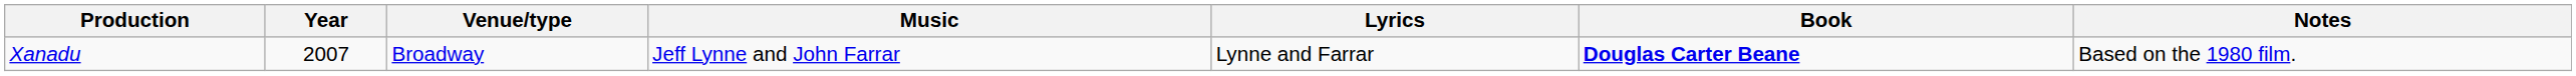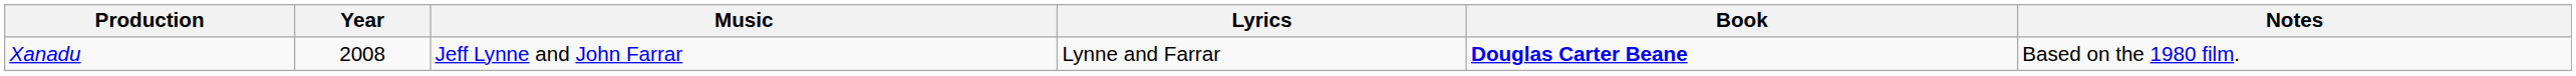 <table class="wikitable sortable" style="width: 100%">
 <tr>
 <th scope="col">Production</th>
 <th scope="col">Year</th>
-<th scope="col">Venue/type</th>
 <th scope="col">Music</th>
 <th scope="col">Lyrics</th>
 <th scope="col">Book</th>
 <th scope="col">Notes</th>
 </tr>
 <tr>
 <td><em><a href='#'>Xanadu</a></em></td>
-<td style="text-align: center">2007</td>
-<td><a href='#'>Broadway</a></td>
+<td style="text-align: center">2008</td>
 <td><a href='#'>Jeff Lynne</a> and <a href='#'>John Farrar</a></td>
 <td>Lynne and Farrar</td>
 <td><strong><a href='#'>Douglas Carter Beane</a></strong></td>
 <td>Based on the <a href='#'>1980 film</a>.</td>
 </tr>
 </table>
